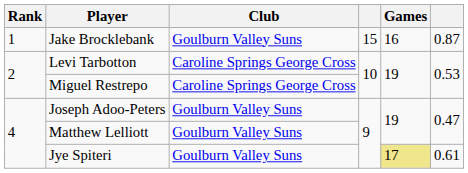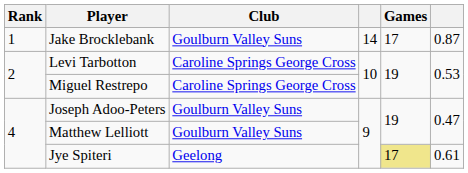 <table class="wikitable">
 <tr>
 <th>Rank</th>
 <th>Player</th>
 <th>Club</th>
 <th></th>
 <th>Games</th>
 <th></th>
 </tr>
 <tr>
 <td>1</td>
 <td>Jake Brocklebank</td>
 <td><a href='#'>Goulburn Valley Suns</a></td>
-<td>15</td>
-<td>16</td>
+<td>14</td>
+<td>17</td>
 <td>0.87</td>
 </tr>
 <tr>
 <td rowspan="2">2</td>
 <td>Levi Tarbotton</td>
 <td><a href='#'>Caroline Springs George Cross</a></td>
 <td rowspan="2">10</td>
 <td rowspan="2">19</td>
 <td rowspan="2">0.53</td>
 </tr>
 <tr>
 <td>Miguel Restrepo</td>
 <td><a href='#'>Caroline Springs George Cross</a></td>
 </tr>
 <tr>
 <td rowspan="3">4</td>
 <td>Joseph Adoo-Peters</td>
 <td><a href='#'>Goulburn Valley Suns</a></td>
 <td rowspan="3">9</td>
 <td rowspan="2">19</td>
 <td rowspan="2">0.47</td>
 </tr>
 <tr>
 <td>Matthew Lelliott</td>
 <td><a href='#'>Goulburn Valley Suns</a></td>
 </tr>
 <tr>
 <td>Jye Spiteri</td>
-<td><a href='#'>Goulburn Valley Suns</a></td>
+<td><a href='#'>Geelong</a></td>
 <td style="background: khaki;">17</td>
 <td>0.61</td>
 </tr>
 </table>
